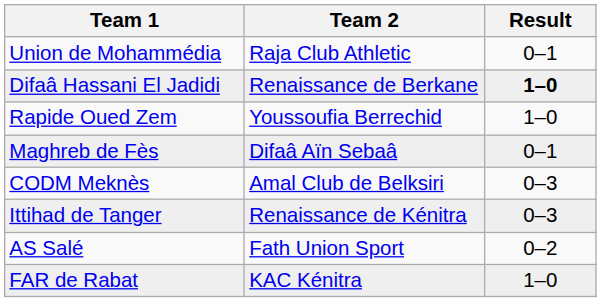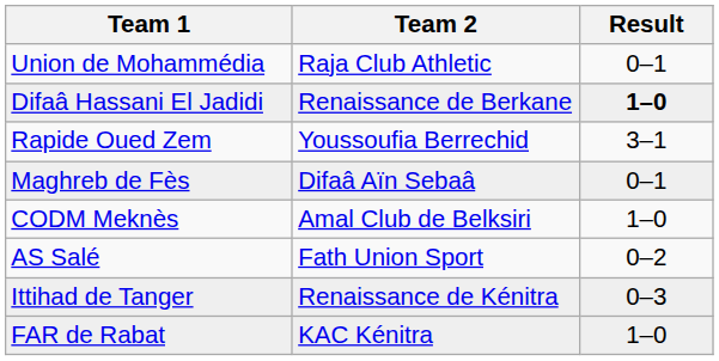 <table class="wikitable">
 <tr>
 <th width="180">Team 1</th>
 <th width="180">Team 2</th>
 <th width="80">Result</th>
 </tr>
 <tr>
 <td><a href='#'>Union de Mohammédia</a></td>
 <td><a href='#'>Raja Club Athletic</a></td>
 <td align="center">0–1</td>
 </tr>
 <tr style="background:#EFEFEF">
 <td><a href='#'>Difaâ Hassani El Jadidi</a></td>
 <td><a href='#'>Renaissance de Berkane</a></td>
 <td align="center"><strong>1–0</strong></td>
 </tr>
 <tr>
 <td><a href='#'>Rapide Oued Zem</a></td>
 <td><a href='#'>Youssoufia Berrechid</a></td>
-<td align="center">1–0</td>
+<td align="center">3–1</td>
 </tr>
 <tr style="background:#EFEFEF">
 <td><a href='#'>Maghreb de Fès</a></td>
 <td><a href='#'>Difaâ Aïn Sebaâ</a></td>
 <td align="center">0–1</td>
 </tr>
 <tr>
 <td><a href='#'>CODM Meknès</a></td>
 <td><a href='#'>Amal Club de Belksiri</a></td>
-<td align="center">0–3</td>
-</tr>
-<tr style="background:#EFEFEF">
-<td><a href='#'>Ittihad de Tanger</a></td>
-<td><a href='#'>Renaissance de Kénitra</a></td>
-<td align="center">0–3</td>
+<td align="center">1–0</td>
 </tr>
 <tr>
 <td><a href='#'>AS Salé</a></td>
 <td><a href='#'>Fath Union Sport</a></td>
 <td align="center">0–2</td>
 </tr>
 <tr style="background:#EFEFEF">
+<td><a href='#'>Ittihad de Tanger</a></td>
+<td><a href='#'>Renaissance de Kénitra</a></td>
+<td align="center">0–3</td>
+</tr>
+<tr style="background:#EFEFEF">
 <td><a href='#'>FAR de Rabat</a></td>
 <td><a href='#'>KAC Kénitra</a></td>
 <td align="center">1–0</td>
 </tr>
 </table>
